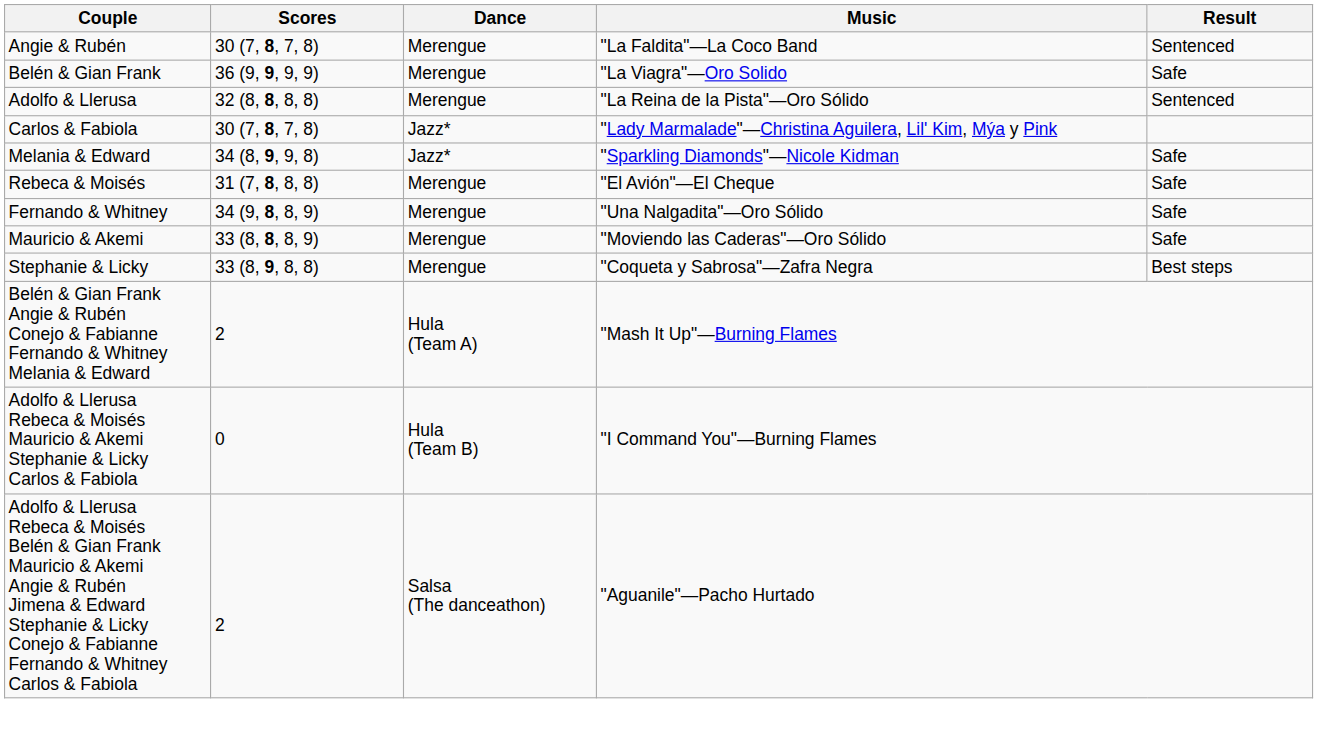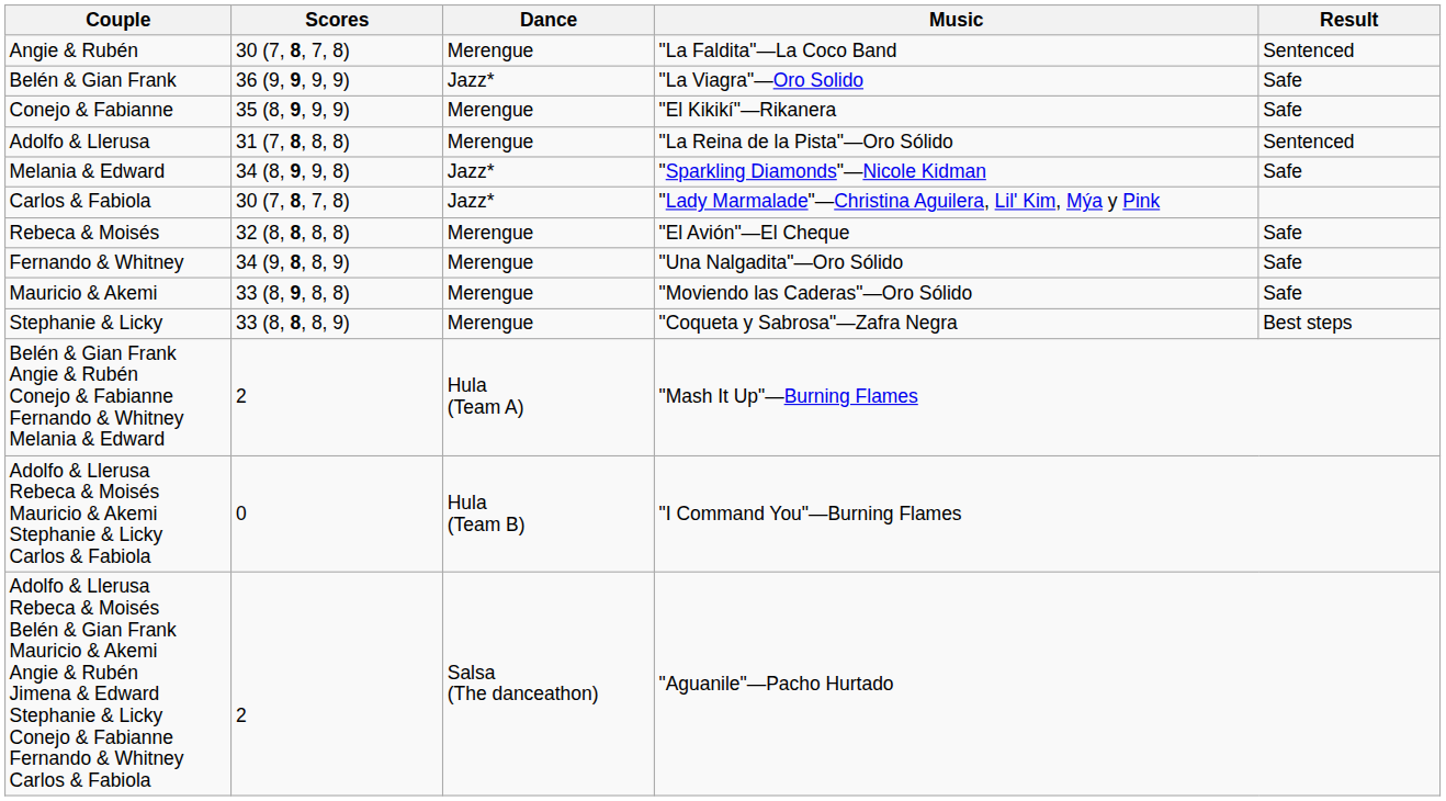 <table class="wikitable sortable" style="width:95%; white-space:nowrap;">
 <tr>
 <th style="width:15%;">Couple</th>
 <th style="width:14%;">Scores</th>
 <th style="width:14%;">Dance</th>
 <th style="width:40%;">Music</th>
 <th style="width:12%;">Result</th>
 </tr>
 <tr>
 <td>Angie & Rubén</td>
 <td>30 (7, <strong>8</strong>, 7, 8)</td>
 <td>Merengue</td>
 <td>"La Faldita"—La Coco Band</td>
 <td>Sentenced</td>
 </tr>
 <tr>
 <td>Belén & Gian Frank</td>
 <td>36 (9, <strong>9</strong>, 9, 9)</td>
-<td>Merengue</td>
+<td>Jazz*</td>
 <td>"La Viagra"—<a href='#'>Oro Solido</a></td>
 <td>Safe</td>
 </tr>
 <tr>
+<td>Conejo & Fabianne</td>
+<td>35 (8, <strong>9</strong>, 9, 9)</td>
+<td>Merengue</td>
+<td>"El Kikikí"—Rikanera</td>
+<td>Safe</td>
+</tr>
+<tr>
 <td>Adolfo & Llerusa</td>
-<td>32 (8, <strong>8</strong>, 8, 8)</td>
+<td>31 (7, <strong>8</strong>, 8, 8)</td>
 <td>Merengue</td>
 <td>"La Reina de la Pista"—Oro Sólido</td>
 <td>Sentenced</td>
+</tr>
+<tr>
+<td>Melania & Edward</td>
+<td>34 (8, <strong>9</strong>, 9, 8)</td>
+<td>Jazz*</td>
+<td>"<a href='#'>Sparkling Diamonds</a>"—<a href='#'>Nicole Kidman</a></td>
+<td>Safe</td>
 </tr>
 <tr>
 <td>Carlos & Fabiola</td>
 <td>30 (7, <strong>8</strong>, 7, 8)</td>
 <td>Jazz*</td>
 <td>"<a href='#'>Lady Marmalade</a>"—<a href='#'>Christina Aguilera</a>, <a href='#'>Lil' Kim</a>, <a href='#'>Mýa</a> y <a href='#'>Pink</a></td>
 <td></td>
 </tr>
 <tr>
-<td>Melania & Edward</td>
-<td>34 (8, <strong>9</strong>, 9, 8)</td>
-<td>Jazz*</td>
-<td>"<a href='#'>Sparkling Diamonds</a>"—<a href='#'>Nicole Kidman</a></td>
-<td>Safe</td>
-</tr>
-<tr>
 <td>Rebeca & Moisés</td>
-<td>31 (7, <strong>8</strong>, 8, 8)</td>
+<td>32 (8, <strong>8</strong>, 8, 8)</td>
 <td>Merengue</td>
 <td>"El Avión"—El Cheque</td>
 <td>Safe</td>
 </tr>
 <tr>
 <td>Fernando & Whitney</td>
 <td>34 (9, <strong>8</strong>, 8, 9)</td>
 <td>Merengue</td>
 <td>"Una Nalgadita"—Oro Sólido</td>
 <td>Safe</td>
 </tr>
 <tr>
 <td>Mauricio & Akemi</td>
-<td>33 (8, <strong>8</strong>, 8, 9)</td>
+<td>33 (8, <strong>9</strong>, 8, 8)</td>
 <td>Merengue</td>
 <td>"Moviendo las Caderas"—Oro Sólido</td>
 <td>Safe</td>
 </tr>
 <tr>
 <td>Stephanie & Licky</td>
-<td>33 (8, <strong>9</strong>, 8, 8)</td>
+<td>33 (8, <strong>8</strong>, 8, 9)</td>
 <td>Merengue</td>
 <td>"Coqueta y Sabrosa"—Zafra Negra</td>
 <td>Best steps</td>
 </tr>
 <tr>
 <td>Belén & Gian Frank<br>Angie & Rubén<br>Conejo & Fabianne<br>Fernando & Whitney<br>Melania & Edward</td>
 <td>2</td>
 <td>Hula<br>(Team A)</td>
 <td colspan=2>"Mash It Up"—<a href='#'>Burning Flames</a></td>
 </tr>
 <tr>
 <td>Adolfo & Llerusa<br>Rebeca & Moisés<br>Mauricio & Akemi<br>Stephanie & Licky<br>Carlos & Fabiola</td>
 <td>0</td>
 <td>Hula<br>(Team B)</td>
 <td colspan=2>"I Command You"—Burning Flames</td>
 </tr>
 <tr>
 <td>Adolfo & Llerusa<br>Rebeca & Moisés<br>Belén & Gian Frank<br>Mauricio & Akemi<br>Angie & Rubén<br>Jimena & Edward<br>Stephanie & Licky<br>Conejo & Fabianne<br>Fernando & Whitney<br>Carlos & Fabiola</td>
 <td valign="top"><br><br><br><br><br><br>2</td>
 <td>Salsa<br>(The danceathon)</td>
 <td colspan=2>"Aguanile"—Pacho Hurtado</td>
 </tr>
 </table>
